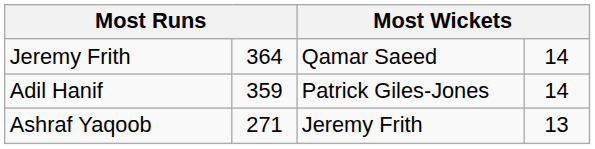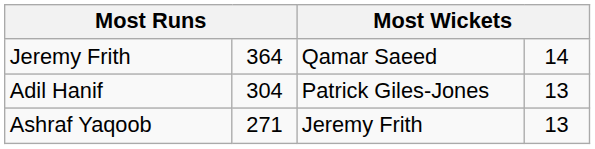 <table class="wikitable">
 <tr>
 <th colspan="2" align="center">Most Runs</th>
 <th colspan="2" align="center">Most Wickets</th>
 </tr>
 <tr>
 <td width=160> Jeremy Frith</td>
 <td width=40 align=center>364</td>
 <td width=160> Qamar Saeed</td>
 <td width=40 align=center>14</td>
 </tr>
 <tr>
 <td> Adil Hanif</td>
-<td align=center>359</td>
+<td align=center>304</td>
 <td> Patrick Giles-Jones</td>
-<td align=center>14</td>
+<td align=center>13</td>
 </tr>
 <tr>
 <td> Ashraf Yaqoob</td>
 <td align=center>271</td>
 <td> Jeremy Frith</td>
 <td align=center>13</td>
 </tr>
 </table>
